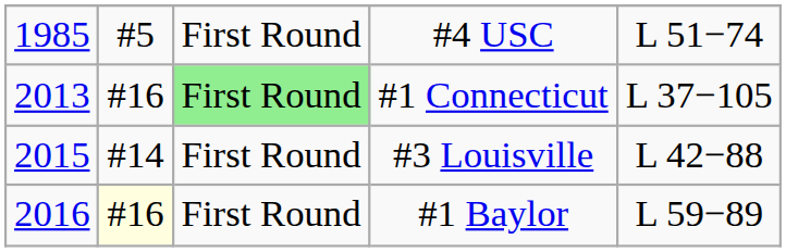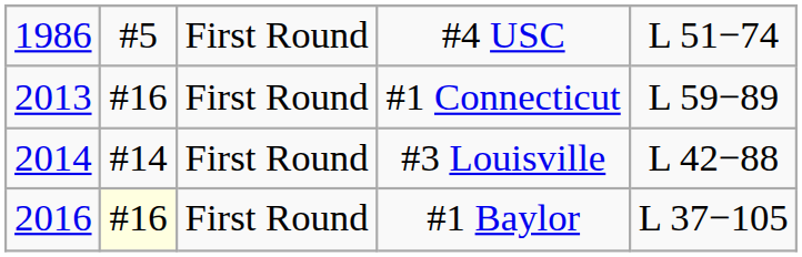 <table class="wikitable" style="text-align:center">
 <tr>
 </tr>
 <tr>
-<td><a href='#'>1985</a></td>
+<td><a href='#'>1986</a></td>
 <td>#5</td>
 <td>First Round</td>
 <td>#4 <a href='#'>USC</a></td>
 <td>L 51−74</td>
 </tr>
 <tr style="text-align:center;">
 <td><a href='#'>2013</a></td>
 <td>#16</td>
-<td style="background: lightgreen;">First Round</td>
+<td>First Round</td>
 <td>#1 <a href='#'>Connecticut</a></td>
-<td>L 37−105</td>
+<td>L 59−89</td>
 </tr>
 <tr style="text-align:center;">
-<td><a href='#'>2015</a></td>
+<td><a href='#'>2014</a></td>
 <td>#14</td>
 <td>First Round</td>
 <td>#3 <a href='#'>Louisville</a></td>
 <td>L 42−88</td>
 </tr>
 <tr style="text-align:center;">
 <td><a href='#'>2016</a></td>
 <td style="background: lightyellow;">#16</td>
 <td>First Round</td>
 <td>#1 <a href='#'>Baylor</a></td>
-<td>L 59−89</td>
+<td>L 37−105</td>
 </tr>
 </table>
